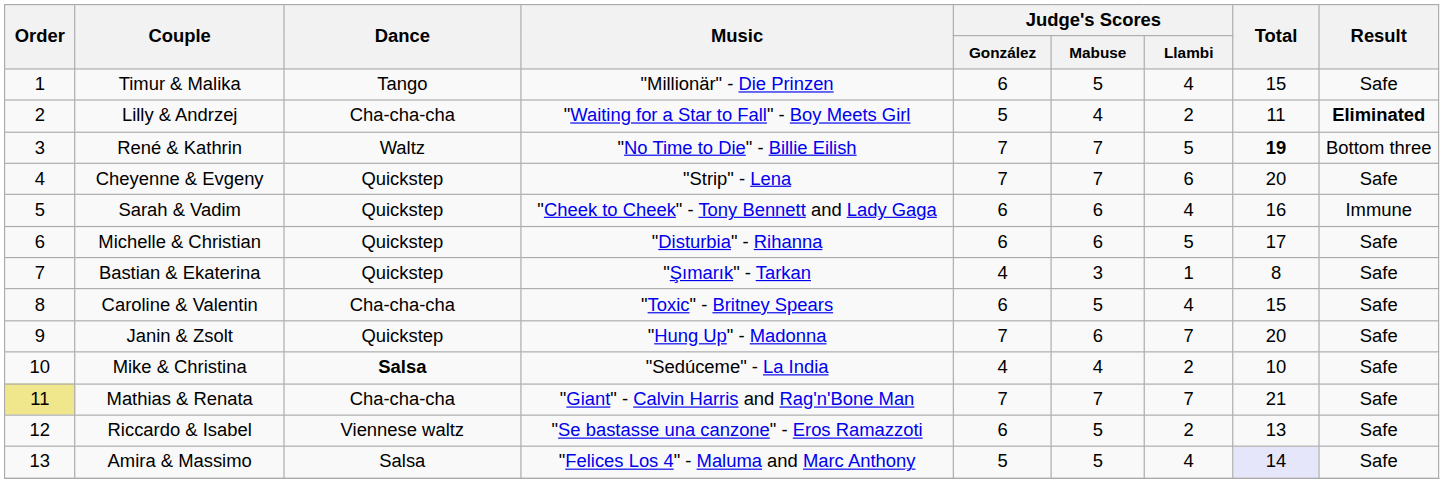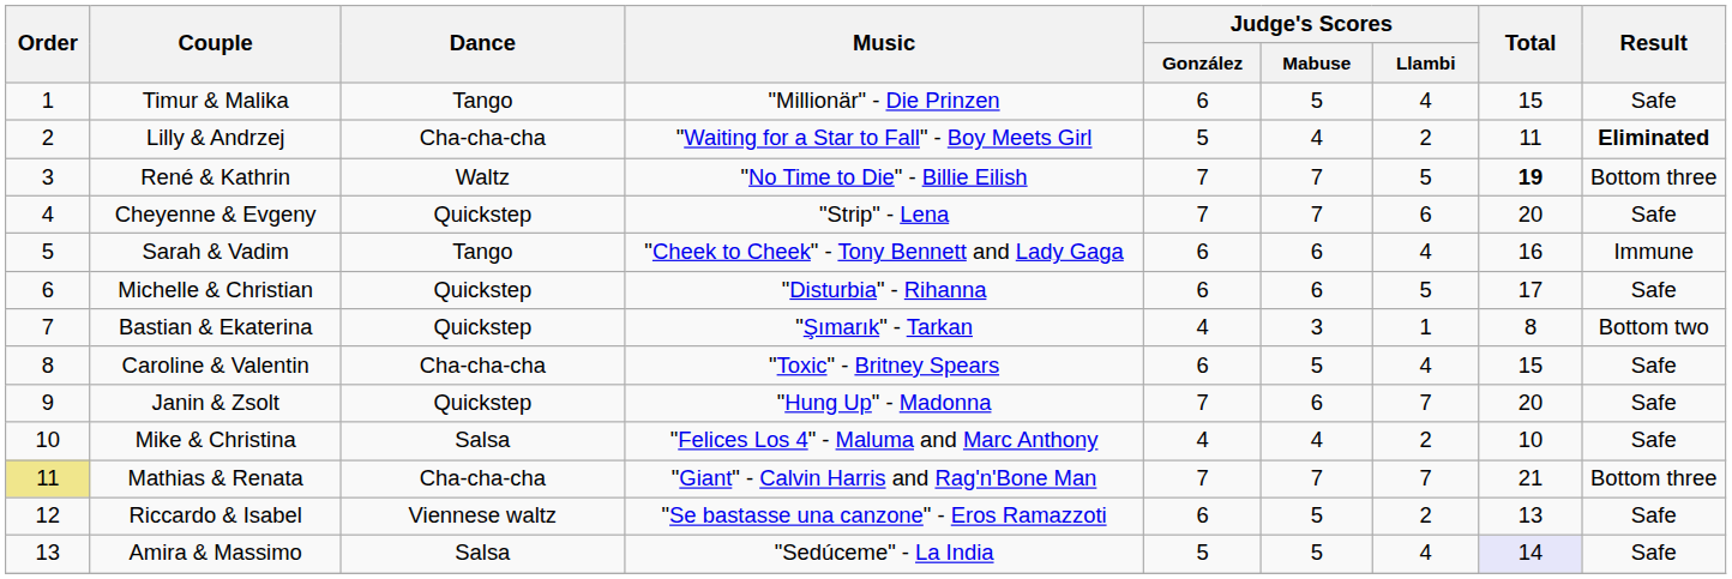 <table class="wikitable center sortable" style="text-align:center; font-size:100%; line-height:20px;">
 <tr>
 <th rowspan="2" style="width: 4em">Order</th>
 <th rowspan="2" style="width: 17em">Couple</th>
 <th rowspan="2" style="width: 20em">Dance</th>
 <th rowspan="2" style="width: 40em">Music</th>
 <th colspan="3">Judge's Scores</th>
 <th rowspan="2" style="width: 6em">Total</th>
 <th rowspan="2" style="width: 7em">Result</th>
 </tr>
 <tr>
 <th style="width: 6em"><small>González</small></th>
 <th style="width: 6em"><small>Mabuse</small></th>
 <th style="width: 6em"><small>Llambi</small></th>
 </tr>
 <tr>
 <td>1</td>
 <td>Timur & Malika</td>
 <td>Tango</td>
 <td>"Millionär" - <a href='#'>Die Prinzen</a></td>
 <td>6</td>
 <td>5</td>
 <td>4</td>
 <td>15</td>
 <td>Safe</td>
 </tr>
 <tr>
 <td>2</td>
 <td>Lilly & Andrzej</td>
 <td>Cha-cha-cha</td>
 <td>"<a href='#'>Waiting for a Star to Fall</a>" - <a href='#'>Boy Meets Girl</a></td>
 <td>5</td>
 <td>4</td>
 <td>2</td>
 <td>11</td>
 <td><strong>Eliminated</strong></td>
 </tr>
 <tr>
 <td>3</td>
 <td>René & Kathrin</td>
 <td>Waltz</td>
 <td>"<a href='#'>No Time to Die</a>" - <a href='#'>Billie Eilish</a></td>
 <td>7</td>
 <td>7</td>
 <td>5</td>
 <td><strong>19</strong></td>
 <td>Bottom three</td>
 </tr>
 <tr>
 <td>4</td>
 <td>Cheyenne & Evgeny</td>
 <td>Quickstep</td>
 <td>"Strip" - <a href='#'>Lena</a></td>
 <td>7</td>
 <td>7</td>
 <td>6</td>
 <td>20</td>
 <td>Safe</td>
 </tr>
 <tr>
 <td>5</td>
 <td>Sarah & Vadim</td>
-<td>Quickstep</td>
+<td>Tango</td>
 <td>"<a href='#'>Cheek to Cheek</a>" - <a href='#'>Tony Bennett</a> and <a href='#'>Lady Gaga</a></td>
 <td>6</td>
 <td>6</td>
 <td>4</td>
 <td>16</td>
 <td>Immune</td>
 </tr>
 <tr>
 <td>6</td>
 <td>Michelle & Christian</td>
 <td>Quickstep</td>
 <td>"<a href='#'>Disturbia</a>" - <a href='#'>Rihanna</a></td>
 <td>6</td>
 <td>6</td>
 <td>5</td>
 <td>17</td>
 <td>Safe</td>
 </tr>
 <tr>
 <td>7</td>
 <td>Bastian & Ekaterina</td>
 <td>Quickstep</td>
 <td>"<a href='#'>Şımarık</a>" - <a href='#'>Tarkan</a></td>
 <td>4</td>
 <td>3</td>
 <td>1</td>
 <td>8</td>
-<td>Safe</td>
+<td>Bottom two</td>
 </tr>
 <tr>
 <td>8</td>
 <td>Caroline & Valentin</td>
 <td>Cha-cha-cha</td>
 <td>"<a href='#'>Toxic</a>" - <a href='#'>Britney Spears</a></td>
 <td>6</td>
 <td>5</td>
 <td>4</td>
 <td>15</td>
 <td>Safe</td>
 </tr>
 <tr>
 <td>9</td>
 <td>Janin & Zsolt</td>
 <td>Quickstep</td>
 <td>"<a href='#'>Hung Up</a>" - <a href='#'>Madonna</a></td>
 <td>7</td>
 <td>6</td>
 <td>7</td>
 <td>20</td>
 <td>Safe</td>
 </tr>
 <tr>
 <td>10</td>
 <td>Mike & Christina</td>
-<td><strong>Salsa</strong></td>
-<td>"Sedúceme" - <a href='#'>La India</a></td>
+<td>Salsa</td>
+<td>"<a href='#'>Felices Los 4</a>" - <a href='#'>Maluma</a> and <a href='#'>Marc Anthony</a></td>
 <td>4</td>
 <td>4</td>
 <td>2</td>
 <td>10</td>
 <td>Safe</td>
 </tr>
 <tr>
 <td style="background: khaki;">11</td>
 <td>Mathias & Renata</td>
 <td>Cha-cha-cha</td>
 <td>"<a href='#'>Giant</a>" - <a href='#'>Calvin Harris</a> and <a href='#'>Rag'n'Bone Man</a></td>
 <td>7</td>
 <td>7</td>
 <td>7</td>
 <td>21</td>
-<td>Safe</td>
+<td>Bottom three</td>
 </tr>
 <tr>
 <td>12</td>
 <td>Riccardo & Isabel</td>
 <td>Viennese waltz</td>
 <td>"<a href='#'>Se bastasse una canzone</a>" - <a href='#'>Eros Ramazzoti</a></td>
 <td>6</td>
 <td>5</td>
 <td>2</td>
 <td>13</td>
 <td>Safe</td>
 </tr>
 <tr>
 <td>13</td>
 <td>Amira & Massimo</td>
 <td>Salsa</td>
-<td>"<a href='#'>Felices Los 4</a>" - <a href='#'>Maluma</a> and <a href='#'>Marc Anthony</a></td>
+<td>"Sedúceme" - <a href='#'>La India</a></td>
 <td>5</td>
 <td>5</td>
 <td>4</td>
 <td style="background: lavender;">14</td>
 <td>Safe</td>
 </tr>
 <tr>
 </tr>
 </table>
